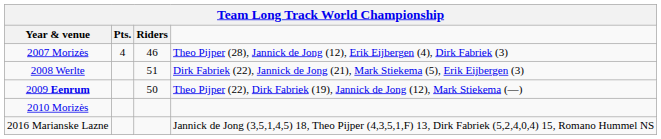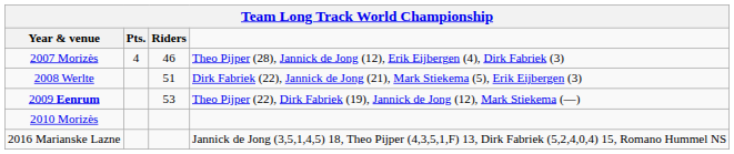 <table class=wikitable style="font-size: 90%;">
 <tr>
 <th colspan=5><big><a href='#'>Team Long Track World Championship</a></big></th>
 </tr>
 <tr>
 <th>Year & venue</th>
 <th>Pts.</th>
 <th>Riders</th>
 </tr>
 <tr align=center>
 <td><a href='#'>2007 Morizès</a></td>
 <td>4</td>
 <td>46</td>
 <td align=left><a href='#'>Theo Pijper</a> (28), <a href='#'>Jannick de Jong</a> (12), <a href='#'>Erik Eijbergen</a> (4), <a href='#'>Dirk Fabriek</a> (3)</td>
 </tr>
 <tr align=center>
 <td><a href='#'>2008 Werlte</a></td>
 <td></td>
 <td>51</td>
 <td align=left><a href='#'>Dirk Fabriek</a> (22), <a href='#'>Jannick de Jong</a> (21), <a href='#'>Mark Stiekema</a> (5), <a href='#'>Erik Eijbergen</a> (3)</td>
 </tr>
 <tr align=center>
 <td><a href='#'>2009 <strong>Eenrum</strong></a></td>
 <td></td>
-<td>50</td>
+<td>53</td>
 <td align=left><a href='#'>Theo Pijper</a> (22), <a href='#'>Dirk Fabriek</a> (19), <a href='#'>Jannick de Jong</a> (12), <a href='#'>Mark Stiekema</a> (—)</td>
 </tr>
 <tr align=center>
 <td><a href='#'>2010 Morizès</a></td>
 <td></td>
 <td></td>
 <td align=left></td>
 </tr>
 <tr>
 <td>2016 Marianske Lazne</td>
 <td></td>
 <td></td>
 <td>Jannick de Jong (3,5,1,4,5) 18, Theo Pijper (4,3,5,1,F) 13, Dirk Fabriek (5,2,4,0,4) 15, Romano Hummel NS</td>
 </tr>
 </table>
